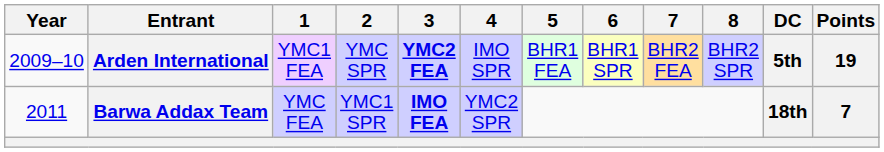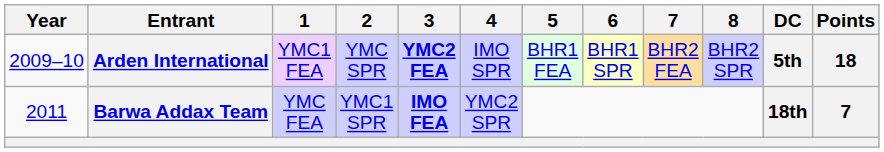 <table class="wikitable" style="text-align:center; font-size:85%">
 <tr>
 <th>Year</th>
 <th>Entrant</th>
 <th>1</th>
 <th>2</th>
 <th>3</th>
 <th>4</th>
 <th>5</th>
 <th>6</th>
 <th>7</th>
 <th>8</th>
 <th>DC</th>
 <th>Points</th>
 </tr>
 <tr>
 <td nowrap><a href='#'>2009–10</a></td>
 <th nowrap><a href='#'>Arden International</a></th>
 <td style="background:#EFCFFF;"><a href='#'>YMC1<br>FEA</a><br></td>
 <td style="background:#CFCFFF;"><a href='#'>YMC<br>SPR</a><br></td>
 <td style="background:#CFCFFF;"><strong><a href='#'>YMC2<br>FEA</a></strong><br></td>
 <td style="background:#CFCFFF;"><a href='#'>IMO<br>SPR</a><br></td>
 <td style="background:#DFFFDF;"><a href='#'>BHR1<br>FEA</a><br></td>
 <td style="background:#FBFFBF;"><a href='#'>BHR1<br>SPR</a><br></td>
 <td style="background:#FFDF9F;"><a href='#'>BHR2<br>FEA</a><br></td>
 <td style="background:#CFCFFF;"><a href='#'>BHR2<br>SPR</a><br></td>
 <th>5th</th>
-<th>19</th>
+<th>18</th>
 </tr>
 <tr>
 <td><a href='#'>2011</a></td>
 <th nowrap><a href='#'>Barwa Addax Team</a></th>
 <td style="background:#CFCFFF;"><a href='#'>YMC<br>FEA</a><br></td>
 <td style="background:#CFCFFF;"><a href='#'>YMC1<br>SPR</a><br></td>
 <td style="background:#CFCFFF;"><strong><a href='#'>IMO<br>FEA</a><br></strong></td>
 <td style="background:#CFCFFF;"><a href='#'>YMC2<br>SPR</a><br></td>
 <td colspan=4></td>
 <th>18th</th>
 <th>7</th>
 </tr>
 <tr>
 <th colspan="12"></th>
 </tr>
 </table>
